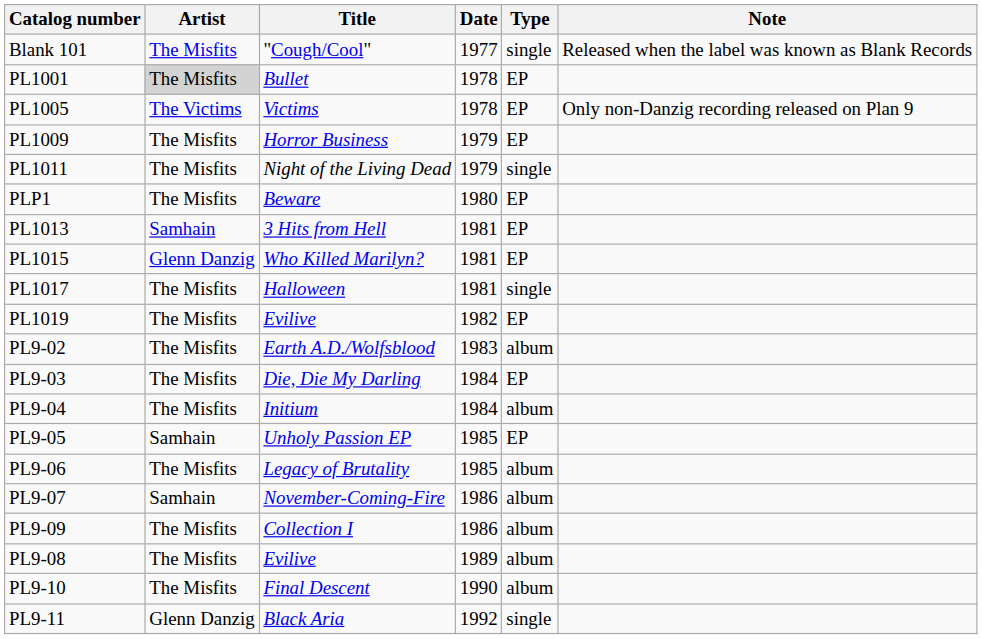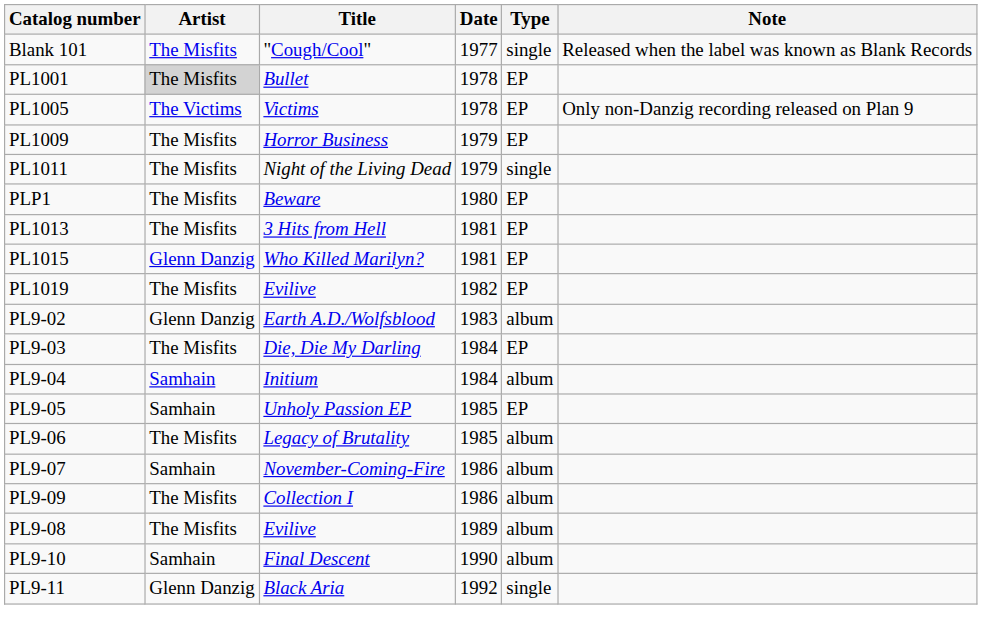 <table class="wikitable">
 <tr>
 <th>Catalog number</th>
 <th>Artist</th>
 <th>Title</th>
 <th>Date</th>
 <th>Type</th>
 <th>Note</th>
 </tr>
 <tr>
 <td>Blank 101</td>
 <td><a href='#'>The Misfits</a></td>
 <td>"<a href='#'>Cough/Cool</a>"</td>
 <td>1977</td>
 <td>single</td>
 <td>Released when the label was known as Blank Records</td>
 </tr>
 <tr>
 <td>PL1001</td>
 <td style="background: lightgrey;">The Misfits</td>
 <td><em><a href='#'>Bullet</a></em></td>
 <td>1978</td>
 <td>EP</td>
 <td></td>
 </tr>
 <tr>
 <td>PL1005</td>
 <td><a href='#'>The Victims</a></td>
 <td><em><a href='#'>Victims</a></em></td>
 <td>1978</td>
 <td>EP</td>
 <td>Only non-Danzig recording released on Plan 9</td>
 </tr>
 <tr>
 <td>PL1009</td>
 <td>The Misfits</td>
 <td><em><a href='#'>Horror Business</a></em></td>
 <td>1979</td>
 <td>EP</td>
 <td></td>
 </tr>
 <tr>
 <td>PL1011</td>
 <td>The Misfits</td>
 <td><em>Night of the Living Dead</em></td>
 <td>1979</td>
 <td>single</td>
 <td></td>
 </tr>
 <tr>
 <td>PLP1</td>
 <td>The Misfits</td>
 <td><em><a href='#'>Beware</a></em></td>
 <td>1980</td>
 <td>EP</td>
 <td></td>
 </tr>
 <tr>
 <td>PL1013</td>
-<td><a href='#'>Samhain</a></td>
+<td>The Misfits</td>
 <td><em><a href='#'>3 Hits from Hell</a></em></td>
 <td>1981</td>
 <td>EP</td>
 <td></td>
 </tr>
 <tr>
 <td>PL1015</td>
 <td><a href='#'>Glenn Danzig</a></td>
 <td><em><a href='#'>Who Killed Marilyn?</a></em></td>
 <td>1981</td>
 <td>EP</td>
 <td></td>
 </tr>
 <tr>
-<td>PL1017</td>
-<td>The Misfits</td>
-<td><em><a href='#'>Halloween</a></em></td>
-<td>1981</td>
-<td>single</td>
-<td></td>
-</tr>
-<tr>
 <td>PL1019</td>
 <td>The Misfits</td>
 <td><em><a href='#'>Evilive</a></em></td>
 <td>1982</td>
 <td>EP</td>
 <td></td>
 </tr>
 <tr>
 <td>PL9-02</td>
-<td>The Misfits</td>
+<td>Glenn Danzig</td>
 <td><em><a href='#'>Earth A.D./Wolfsblood</a></em></td>
 <td>1983</td>
 <td>album</td>
 <td></td>
 </tr>
 <tr>
 <td>PL9-03</td>
 <td>The Misfits</td>
 <td><em><a href='#'>Die, Die My Darling</a></em></td>
 <td>1984</td>
 <td>EP</td>
 <td></td>
 </tr>
 <tr>
 <td>PL9-04</td>
-<td>The Misfits</td>
+<td><a href='#'>Samhain</a></td>
 <td><em><a href='#'>Initium</a></em></td>
 <td>1984</td>
 <td>album</td>
 <td></td>
 </tr>
 <tr>
 <td>PL9-05</td>
 <td>Samhain</td>
 <td><em><a href='#'>Unholy Passion EP</a></em></td>
 <td>1985</td>
 <td>EP</td>
 <td></td>
 </tr>
 <tr>
 <td>PL9-06</td>
 <td>The Misfits</td>
 <td><em><a href='#'>Legacy of Brutality</a></em></td>
 <td>1985</td>
 <td>album</td>
 <td></td>
 </tr>
 <tr>
 <td>PL9-07</td>
 <td>Samhain</td>
 <td><em><a href='#'>November-Coming-Fire</a></em></td>
 <td>1986</td>
 <td>album</td>
 <td></td>
 </tr>
 <tr>
 <td>PL9-09</td>
 <td>The Misfits</td>
 <td><em><a href='#'>Collection I</a></em></td>
 <td>1986</td>
 <td>album</td>
 <td></td>
 </tr>
 <tr>
 <td>PL9-08</td>
 <td>The Misfits</td>
 <td><em><a href='#'>Evilive</a></em></td>
 <td>1989</td>
 <td>album</td>
 <td></td>
 </tr>
 <tr>
 <td>PL9-10</td>
-<td>The Misfits</td>
+<td>Samhain</td>
 <td><em><a href='#'>Final Descent</a></em></td>
 <td>1990</td>
 <td>album</td>
 <td></td>
 </tr>
 <tr>
 <td>PL9-11</td>
 <td>Glenn Danzig</td>
 <td><em><a href='#'>Black Aria</a></em></td>
 <td>1992</td>
 <td>single</td>
 <td></td>
 </tr>
 </table>
